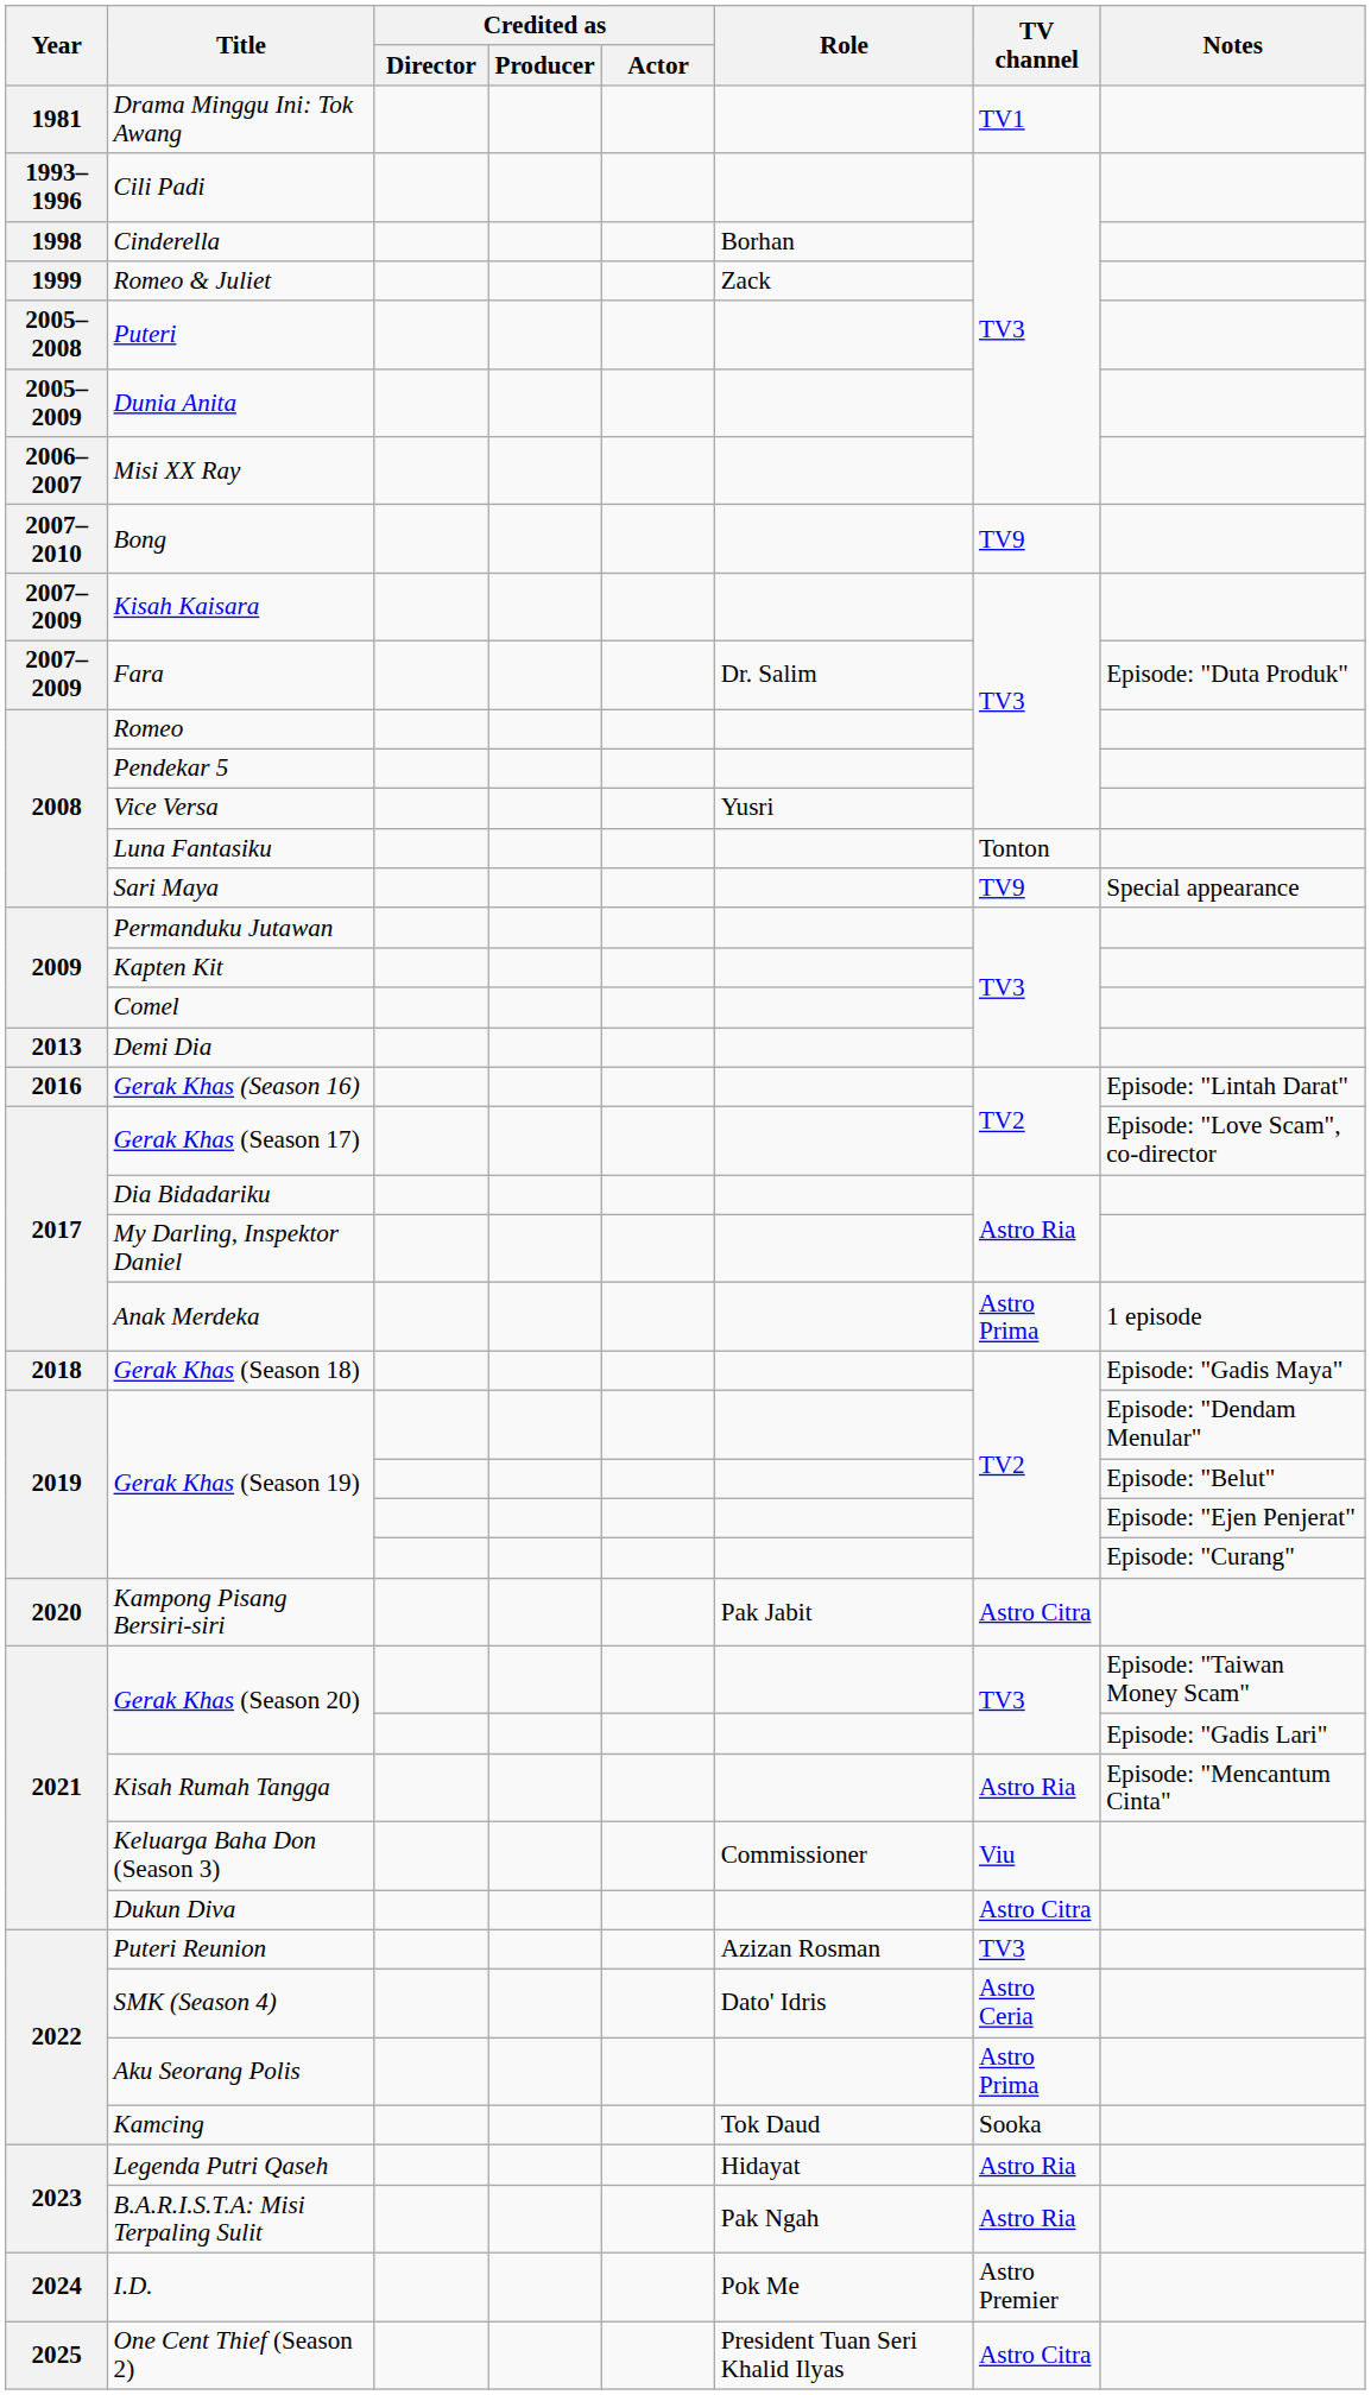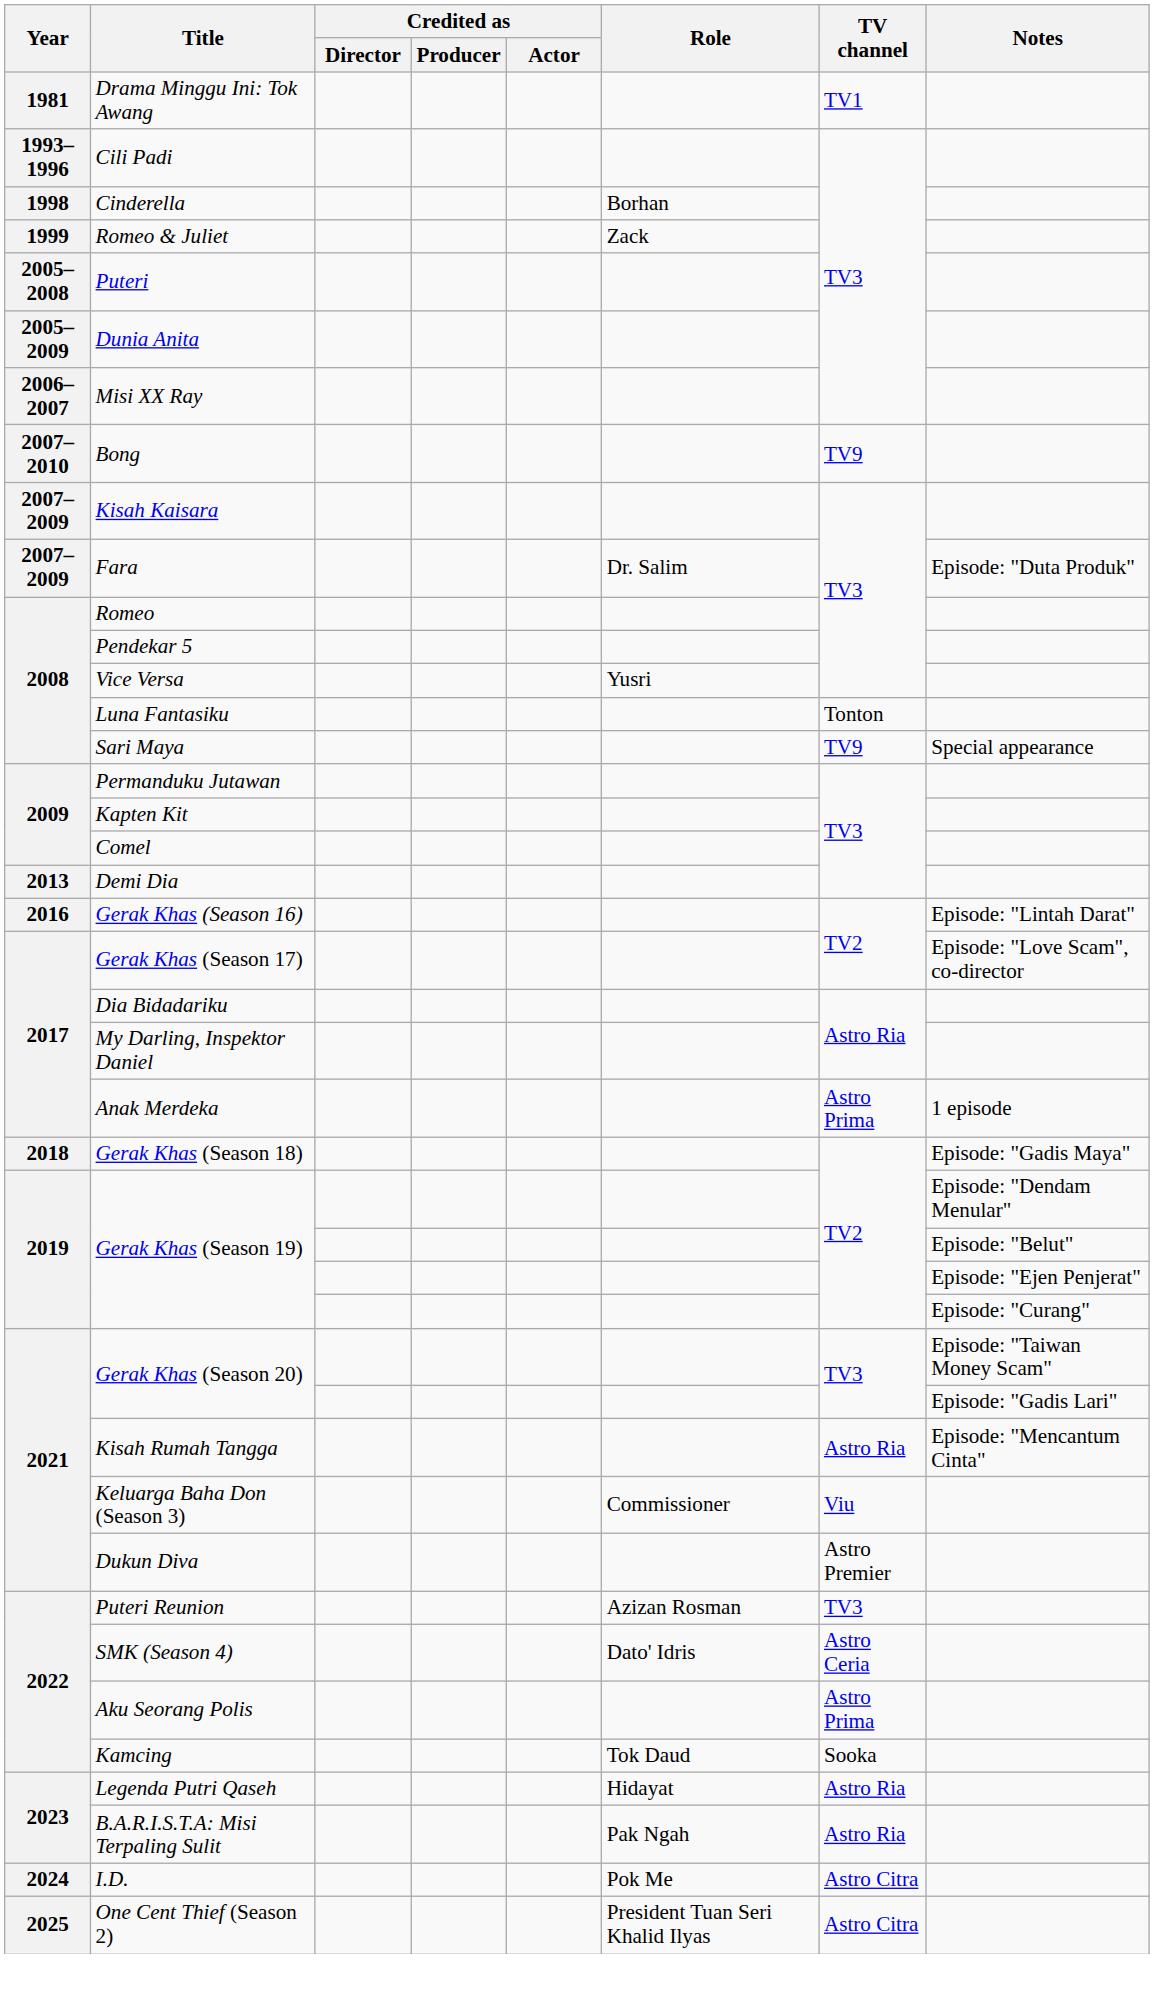 <table class="wikitable">
 <tr>
 <th rowspan="2">Year</th>
 <th rowspan="2">Title</th>
 <th colspan="3">Credited as</th>
 <th rowspan="2">Role</th>
 <th rowspan="2">TV channel</th>
 <th rowspan="2">Notes</th>
 </tr>
 <tr>
 <th width="65">Director</th>
 <th width="65">Producer</th>
 <th width="65">Actor</th>
 </tr>
 <tr>
 <th>1981</th>
 <td><em>Drama Minggu Ini: Tok Awang</em></td>
 <td></td>
 <td></td>
 <td></td>
 <td></td>
 <td><a href='#'>TV1</a></td>
 <td></td>
 </tr>
 <tr>
 <th>1993–1996</th>
 <td><em>Cili Padi</em></td>
 <td></td>
 <td></td>
 <td></td>
 <td></td>
 <td rowspan="6"><a href='#'>TV3</a></td>
 <td></td>
 </tr>
 <tr>
 <th>1998</th>
 <td><em>Cinderella</em></td>
 <td></td>
 <td></td>
 <td></td>
 <td>Borhan</td>
 <td></td>
 </tr>
 <tr>
 <th>1999</th>
 <td><em>Romeo & Juliet</em></td>
 <td></td>
 <td></td>
 <td></td>
 <td>Zack</td>
 <td></td>
 </tr>
 <tr>
 <th>2005–2008</th>
 <td><em><a href='#'>Puteri</a></em></td>
 <td></td>
 <td></td>
 <td></td>
 <td></td>
 <td></td>
 </tr>
 <tr>
 <th>2005–2009</th>
 <td><em><a href='#'>Dunia Anita</a></em></td>
 <td></td>
 <td></td>
 <td></td>
 <td></td>
 <td></td>
 </tr>
 <tr>
 <th>2006–2007</th>
 <td><em>Misi XX Ray</em></td>
 <td></td>
 <td></td>
 <td></td>
 <td></td>
 <td></td>
 </tr>
 <tr>
 <th>2007–2010</th>
 <td><em>Bong</em></td>
 <td></td>
 <td></td>
 <td></td>
 <td></td>
 <td><a href='#'>TV9</a></td>
 <td></td>
 </tr>
 <tr>
 <th>2007–2009</th>
 <td><em><a href='#'>Kisah Kaisara</a></em></td>
 <td></td>
 <td></td>
 <td></td>
 <td></td>
 <td rowspan="5"><a href='#'>TV3</a></td>
 <td></td>
 </tr>
 <tr>
 <th>2007–2009</th>
 <td><em>Fara</em></td>
 <td></td>
 <td></td>
 <td></td>
 <td>Dr. Salim</td>
 <td>Episode: "Duta Produk"</td>
 </tr>
 <tr>
 <th rowspan="5">2008</th>
 <td><em>Romeo</em></td>
 <td></td>
 <td></td>
 <td></td>
 <td></td>
 <td></td>
 </tr>
 <tr>
 <td><em>Pendekar 5</em></td>
 <td></td>
 <td></td>
 <td></td>
 <td></td>
 <td></td>
 </tr>
 <tr>
 <td><em>Vice Versa</em></td>
 <td></td>
 <td></td>
 <td></td>
 <td>Yusri</td>
 <td></td>
 </tr>
 <tr>
 <td><em>Luna Fantasiku</em></td>
 <td></td>
 <td></td>
 <td></td>
 <td></td>
 <td>Tonton</td>
 <td></td>
 </tr>
 <tr>
 <td><em>Sari Maya</em></td>
 <td></td>
 <td></td>
 <td></td>
 <td></td>
 <td><a href='#'>TV9</a></td>
 <td>Special appearance</td>
 </tr>
 <tr>
 <th rowspan="3">2009</th>
 <td><em>Permanduku Jutawan</em></td>
 <td></td>
 <td></td>
 <td></td>
 <td></td>
 <td rowspan="4"><a href='#'>TV3</a></td>
 <td></td>
 </tr>
 <tr>
 <td><em>Kapten Kit</em></td>
 <td></td>
 <td></td>
 <td></td>
 <td></td>
 <td></td>
 </tr>
 <tr>
 <td><em>Comel</em></td>
 <td></td>
 <td></td>
 <td></td>
 <td></td>
 <td></td>
 </tr>
 <tr>
 <th>2013</th>
 <td><em>Demi Dia</em></td>
 <td></td>
 <td></td>
 <td></td>
 <td></td>
 <td></td>
 </tr>
 <tr>
 <th>2016</th>
 <td><em><a href='#'>Gerak Khas</a> (Season 16)</em></td>
 <td></td>
 <td></td>
 <td></td>
 <td></td>
 <td rowspan="2"><a href='#'>TV2</a></td>
 <td>Episode: "Lintah Darat"</td>
 </tr>
 <tr>
 <th rowspan="4">2017</th>
 <td><em><a href='#'>Gerak Khas</a></em> (Season 17)</td>
 <td></td>
 <td></td>
 <td></td>
 <td></td>
 <td>Episode: "Love Scam", co-director</td>
 </tr>
 <tr>
 <td><em>Dia Bidadariku</em></td>
 <td></td>
 <td></td>
 <td></td>
 <td></td>
 <td rowspan="2"><a href='#'>Astro Ria</a></td>
 <td></td>
 </tr>
 <tr>
 <td><em>My Darling, Inspektor Daniel</em></td>
 <td></td>
 <td></td>
 <td></td>
 <td></td>
 <td></td>
 </tr>
 <tr>
 <td><em>Anak Merdeka</em></td>
 <td></td>
 <td></td>
 <td></td>
 <td></td>
 <td><a href='#'>Astro Prima</a></td>
 <td>1 episode</td>
 </tr>
 <tr>
 <th>2018</th>
 <td><em><a href='#'>Gerak Khas</a></em> (Season 18)</td>
 <td></td>
 <td></td>
 <td></td>
 <td></td>
 <td rowspan="5"><a href='#'>TV2</a></td>
 <td>Episode: "Gadis Maya"</td>
 </tr>
 <tr>
 <th rowspan="4">2019</th>
 <td rowspan="4"><em><a href='#'>Gerak Khas</a></em> (Season 19)</td>
 <td></td>
 <td></td>
 <td></td>
 <td></td>
 <td>Episode: "Dendam Menular"</td>
 </tr>
 <tr>
 <td></td>
 <td></td>
 <td></td>
 <td></td>
 <td>Episode: "Belut"</td>
 </tr>
 <tr>
 <td></td>
 <td></td>
 <td></td>
 <td></td>
 <td>Episode: "Ejen Penjerat"</td>
 </tr>
 <tr>
 <td></td>
 <td></td>
 <td></td>
 <td></td>
 <td>Episode: "Curang"</td>
 </tr>
 <tr>
-<th>2020</th>
-<td><em>Kampong Pisang Bersiri-siri</em></td>
-<td></td>
-<td></td>
-<td></td>
-<td>Pak Jabit</td>
-<td><a href='#'>Astro Citra</a></td>
-<td></td>
-</tr>
-<tr>
 <th rowspan="5">2021</th>
 <td rowspan="2"><em><a href='#'>Gerak Khas</a></em> (Season 20)</td>
 <td></td>
 <td></td>
 <td></td>
 <td></td>
 <td rowspan="2"><a href='#'>TV3</a></td>
 <td>Episode: "Taiwan Money Scam"</td>
 </tr>
 <tr>
 <td></td>
 <td></td>
 <td></td>
 <td></td>
 <td>Episode: "Gadis Lari"</td>
 </tr>
 <tr>
 <td><em>Kisah Rumah Tangga</em></td>
 <td></td>
 <td></td>
 <td></td>
 <td></td>
 <td><a href='#'>Astro Ria</a></td>
 <td>Episode: "Mencantum Cinta"</td>
 </tr>
 <tr>
 <td><em>Keluarga Baha Don</em> (Season 3)</td>
 <td></td>
 <td></td>
 <td></td>
 <td>Commissioner</td>
 <td><a href='#'>Viu</a></td>
 <td></td>
 </tr>
 <tr>
 <td><em>Dukun Diva</em></td>
 <td></td>
 <td></td>
 <td></td>
 <td></td>
-<td><a href='#'>Astro Citra</a></td>
+<td>Astro Premier</td>
 <td></td>
 </tr>
 <tr>
 <th rowspan="4">2022</th>
 <td><em>Puteri Reunion</em></td>
 <td></td>
 <td></td>
 <td></td>
 <td>Azizan Rosman</td>
 <td><a href='#'>TV3</a></td>
 <td></td>
 </tr>
 <tr>
 <td><em>SMK (Season 4)</em></td>
 <td></td>
 <td></td>
 <td></td>
 <td>Dato' Idris</td>
 <td><a href='#'>Astro Ceria</a></td>
 <td></td>
 </tr>
 <tr>
 <td><em>Aku Seorang Polis</em></td>
 <td></td>
 <td></td>
 <td></td>
 <td></td>
 <td><a href='#'>Astro Prima</a></td>
 <td></td>
 </tr>
 <tr>
 <td><em>Kamcing</em></td>
 <td></td>
 <td></td>
 <td></td>
 <td>Tok Daud</td>
 <td>Sooka</td>
 <td></td>
 </tr>
 <tr>
 <th rowspan="2">2023</th>
 <td><em>Legenda Putri Qaseh</em></td>
 <td></td>
 <td></td>
 <td></td>
 <td>Hidayat</td>
 <td><a href='#'>Astro Ria</a></td>
 <td></td>
 </tr>
 <tr>
 <td><em>B.A.R.I.S.T.A: Misi Terpaling Sulit</em></td>
 <td></td>
 <td></td>
 <td></td>
 <td>Pak Ngah</td>
 <td><a href='#'>Astro Ria</a></td>
 <td></td>
 </tr>
 <tr>
 <th>2024</th>
 <td><em>I.D.</em></td>
 <td></td>
 <td></td>
 <td></td>
 <td>Pok Me</td>
-<td>Astro Premier</td>
+<td><a href='#'>Astro Citra</a></td>
 <td></td>
 </tr>
 <tr>
 <th>2025</th>
 <td><em>One Cent Thief</em> (Season 2)</td>
 <td></td>
 <td></td>
 <td></td>
 <td>President Tuan Seri Khalid Ilyas</td>
 <td><a href='#'>Astro Citra</a></td>
 <td></td>
 </tr>
 </table>
